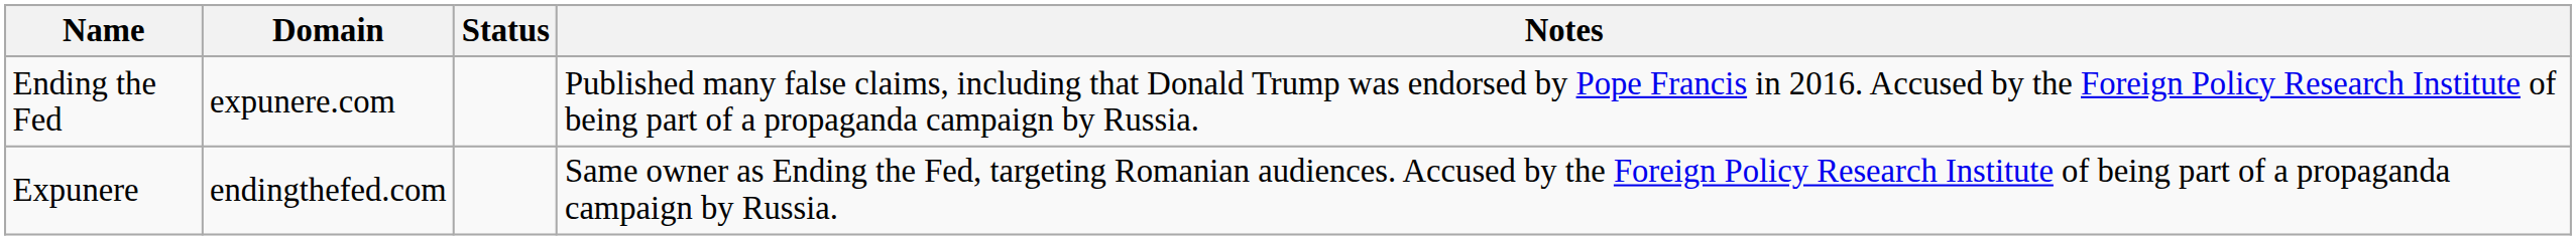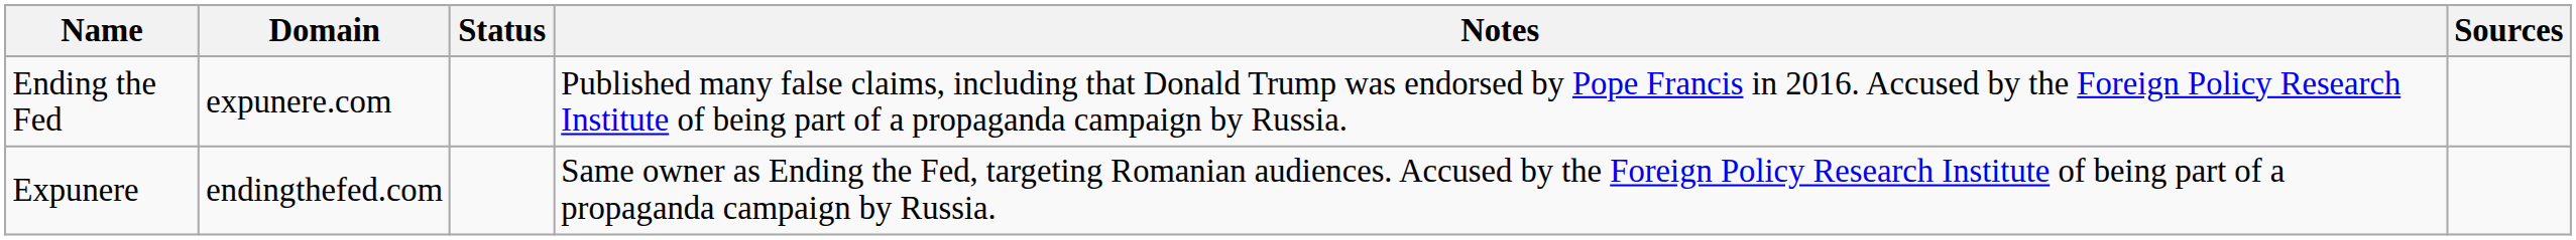 <table class="wikitable sortable mw-collapsible">
 <tr>
 <th>Name</th>
 <th>Domain</th>
 <th>Status</th>
 <th class="sortable">Notes</th>
+<th class="unsortable">Sources</th>
 </tr>
 <tr>
 <td>Ending the Fed</td>
 <td>expunere.com</td>
 <td></td>
 <td>Published many false claims, including that Donald Trump was endorsed by <a href='#'>Pope Francis</a> in 2016. Accused by the <a href='#'>Foreign Policy Research Institute</a> of being part of a propaganda campaign by Russia.</td>
+<td></td>
 </tr>
 <tr>
 <td>Expunere</td>
 <td>endingthefed.com</td>
 <td></td>
 <td>Same owner as Ending the Fed, targeting Romanian audiences. Accused by the <a href='#'>Foreign Policy Research Institute</a> of being part of a propaganda campaign by Russia.</td>
+<td></td>
 </tr>
 </table>
